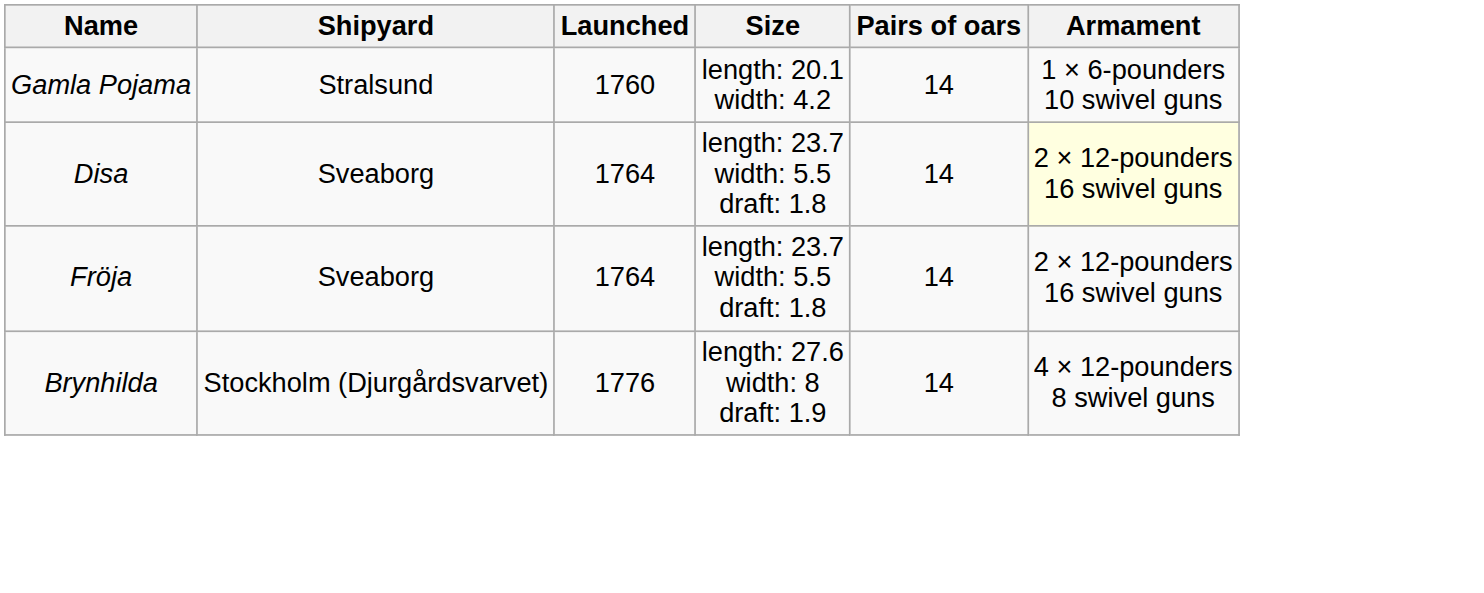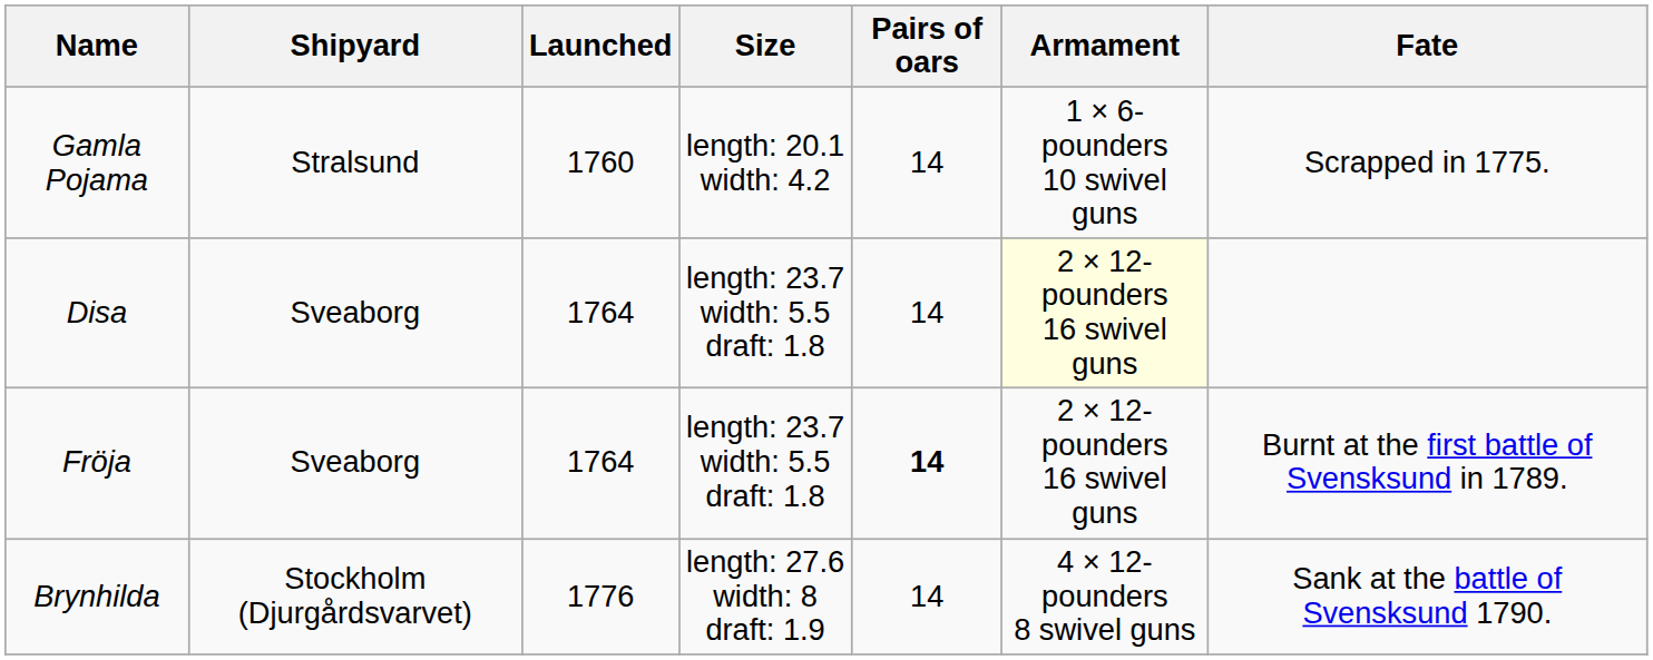 <table class="wikitable" style="text-align:center;">
 <tr>
 <th>Name</th>
 <th>Shipyard</th>
 <th>Launched</th>
 <th>Size</th>
 <th>Pairs of oars</th>
 <th>Armament</th>
+<th>Fate</th>
 </tr>
 <tr>
 <td><em>Gamla Pojama</em> </td>
 <td>Stralsund</td>
 <td>1760</td>
 <td>length: 20.1<br>width: 4.2</td>
 <td>14</td>
 <td>1 × 6-pounders<br>10 swivel guns</td>
+<td>Scrapped in 1775.</td>
 </tr>
 <tr>
 <td><em>Disa</em></td>
 <td>Sveaborg</td>
 <td>1764</td>
 <td>length: 23.7<br>width: 5.5<br>draft: 1.8</td>
 <td>14</td>
 <td style="background: lightyellow;">2 × 12-pounders<br>16 swivel guns</td>
+<td></td>
 </tr>
 <tr>
 <td><em>Fröja</em></td>
 <td>Sveaborg</td>
 <td>1764</td>
 <td>length: 23.7<br>width: 5.5<br>draft: 1.8</td>
-<td>14</td>
+<td><strong>14</strong></td>
 <td>2 × 12-pounders<br>16 swivel guns</td>
+<td>Burnt at the <a href='#'>first battle of Svensksund</a> in 1789.</td>
 </tr>
 <tr>
 <td><em>Brynhilda</em></td>
 <td>Stockholm (Djurgårdsvarvet)</td>
 <td>1776</td>
 <td>length: 27.6<br>width: 8<br>draft: 1.9</td>
 <td>14</td>
 <td>4 × 12-pounders<br>8 swivel guns</td>
+<td>Sank at the <a href='#'>battle of Svensksund</a> 1790.</td>
 </tr>
 </table>
